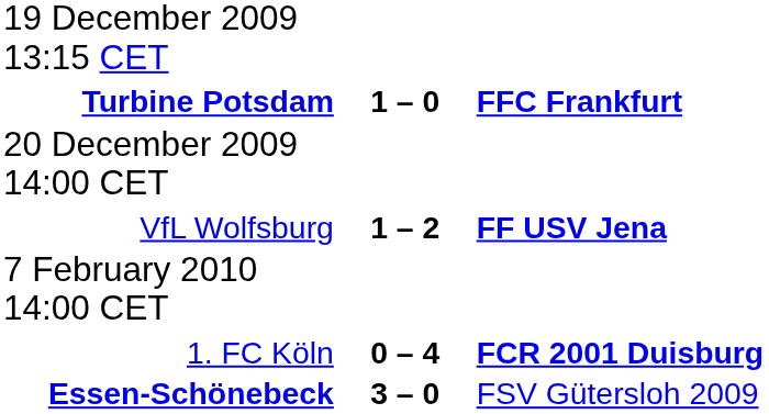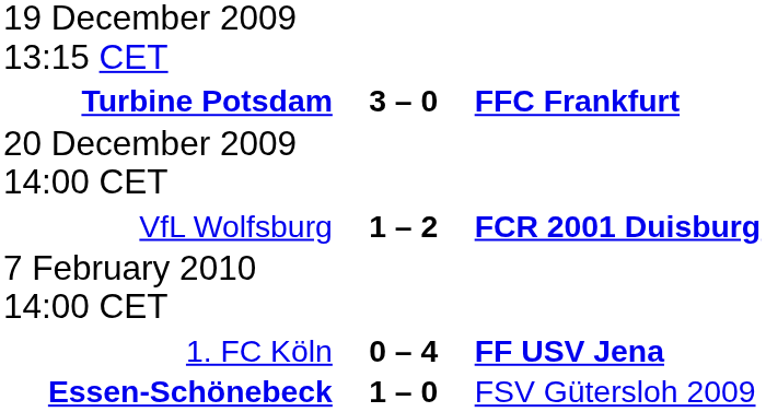 <table width=100% cellspacing=1>
 <tr>
 <th width=25%></th>
 <th width=10%></th>
 <th width=25%></th>
 <th></th>
 </tr>
 <tr>
 <td>19 December 2009<br>13:15 <a href='#'>CET</a></td>
 </tr>
 <tr style=font-size:90%>
 <td align=right><strong><a href='#'>Turbine Potsdam</a></strong></td>
-<td align=center><strong>1 – 0</strong></td>
+<td align=center><strong> 3 – 0 </strong></td>
 <td><strong><a href='#'>FFC Frankfurt</a></strong></td>
 </tr>
 <tr>
 <td>20 December 2009<br>14:00 CET</td>
 </tr>
 <tr style=font-size:90%>
 <td align=right><a href='#'>VfL Wolfsburg</a></td>
 <td align=center><strong>1 – 2</strong></td>
-<td><strong><a href='#'>FF USV Jena</a></strong></td>
+<td><strong><a href='#'>FCR 2001 Duisburg</a></strong></td>
 </tr>
 <tr>
 <td>7 February 2010<br>14:00 CET</td>
 </tr>
 <tr style=font-size:90%>
 <td align=right><a href='#'>1. FC Köln</a></td>
 <td align=center><strong>0 – 4</strong></td>
-<td><strong><a href='#'>FCR 2001 Duisburg</a></strong></td>
+<td><strong><a href='#'>FF USV Jena</a></strong></td>
 </tr>
 <tr style=font-size:90%>
 <td align=right><strong><a href='#'>Essen-Schönebeck</a></strong></td>
-<td align=center><strong> 3 – 0 </strong></td>
+<td align=center><strong>1 – 0</strong></td>
 <td><a href='#'>FSV Gütersloh 2009</a></td>
 </tr>
 </table>
